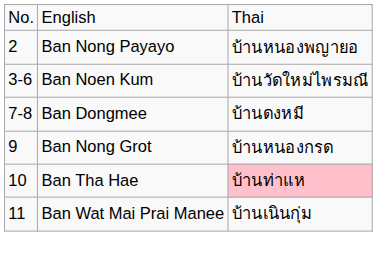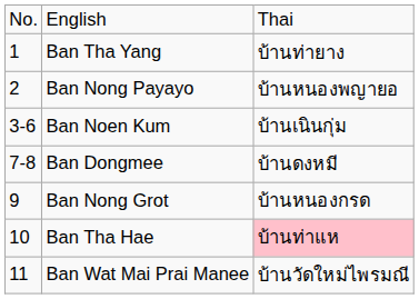 <table class="wikitable">
 <tr>
 <td>No.</td>
 <td>English</td>
 <td>Thai</td>
+</tr>
+<tr>
+<td>1</td>
+<td>Ban Tha Yang</td>
+<td>บ้านท่ายาง</td>
 </tr>
 <tr>
 <td>2</td>
 <td>Ban Nong Payayo</td>
 <td>บ้านหนองพญายอ</td>
 </tr>
 <tr>
 <td>3-6</td>
 <td>Ban Noen Kum</td>
-<td>บ้านวัดใหม่ไพรมณี</td>
+<td>บ้านเนินกุ่ม</td>
 </tr>
 <tr>
 <td>7-8</td>
 <td>Ban Dongmee</td>
 <td>บ้านดงหมี</td>
 </tr>
 <tr>
 <td>9</td>
 <td>Ban Nong Grot</td>
 <td>บ้านหนองกรด</td>
 </tr>
 <tr>
 <td>10</td>
 <td>Ban Tha Hae</td>
 <td style="background: pink;">บ้านท่าแห</td>
 </tr>
 <tr>
 <td>11</td>
 <td>Ban Wat Mai Prai Manee</td>
-<td>บ้านเนินกุ่ม</td>
+<td>บ้านวัดใหม่ไพรมณี</td>
 </tr>
 </table>
